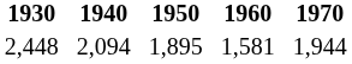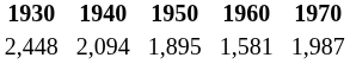 <table class="toccolours">
 <tr>
 <td align=center>  <strong>1930</strong></td>
 <td align=center>  <strong>1940</strong></td>
 <td align=center>  <strong>1950</strong></td>
 <td align=center>  <strong>1960</strong></td>
 <td align=center>  <strong>1970</strong>  </td>
 </tr>
 <tr>
 <td align=center>  2,448</td>
 <td align=center>  2,094</td>
 <td align=center>  1,895</td>
 <td align=center>  1,581</td>
-<td align=center>  1,944  </td>
+<td align=center>  1,987  </td>
 </tr>
 </table>
